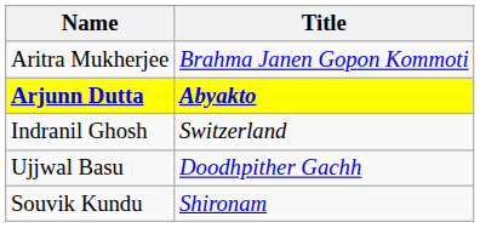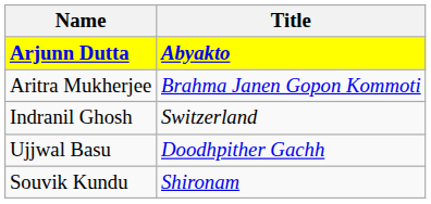 <table class="wikitable">
 <tr>
 <th>Name</th>
 <th>Title</th>
 </tr>
 <tr>
+<td style="background:#FFFF00"><strong><a href='#'>Arjunn Dutta</a></strong></td>
+<td style="background:#FFFF00"><strong><em><a href='#'>Abyakto</a></em></strong></td>
+</tr>
+<tr>
 <td>Aritra Mukherjee</td>
 <td><em><a href='#'>Brahma Janen Gopon Kommoti</a></em></td>
-</tr>
-<tr>
-<td style="background:#FFFF00"><strong><a href='#'>Arjunn Dutta</a></strong></td>
-<td style="background:#FFFF00"><strong><em><a href='#'>Abyakto</a></em></strong></td>
 </tr>
 <tr>
 <td>Indranil Ghosh</td>
 <td><em>Switzerland</em></td>
 </tr>
 <tr>
 <td>Ujjwal Basu</td>
 <td><em><a href='#'>Doodhpither Gachh</a></em></td>
 </tr>
 <tr>
 <td>Souvik Kundu</td>
 <td><em><a href='#'>Shironam</a></em></td>
 </tr>
 </table>
